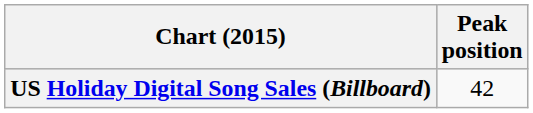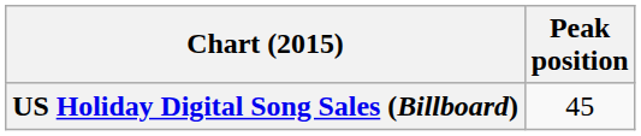 <table class="wikitable sortable plainrowheaders">
 <tr>
 <th scope="col">Chart (2015)</th>
 <th scope="col">Peak<br>position</th>
 </tr>
 <tr>
 <th scope="row">US <a href='#'>Holiday Digital Song Sales</a> (<em>Billboard</em>)</th>
-<td align=center>42</td>
+<td align=center>45</td>
 </tr>
 </table>
